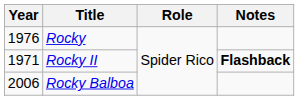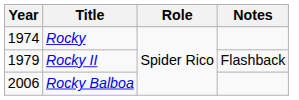 <table class="wikitable sortable">
 <tr>
 <th>Year</th>
 <th>Title</th>
 <th>Role</th>
 <th class="unsortable">Notes</th>
 </tr>
 <tr>
-<td>1976</td>
+<td>1974</td>
 <td><em><a href='#'>Rocky</a></em></td>
 <td rowspan="3">Spider Rico</td>
 <td></td>
 </tr>
 <tr>
-<td>1971</td>
+<td>1979</td>
 <td><em><a href='#'>Rocky II</a></em></td>
-<td><strong>Flashback</strong></td>
+<td>Flashback</td>
 </tr>
 <tr>
 <td>2006</td>
 <td><em><a href='#'>Rocky Balboa</a></em></td>
 <td></td>
 </tr>
 </table>
